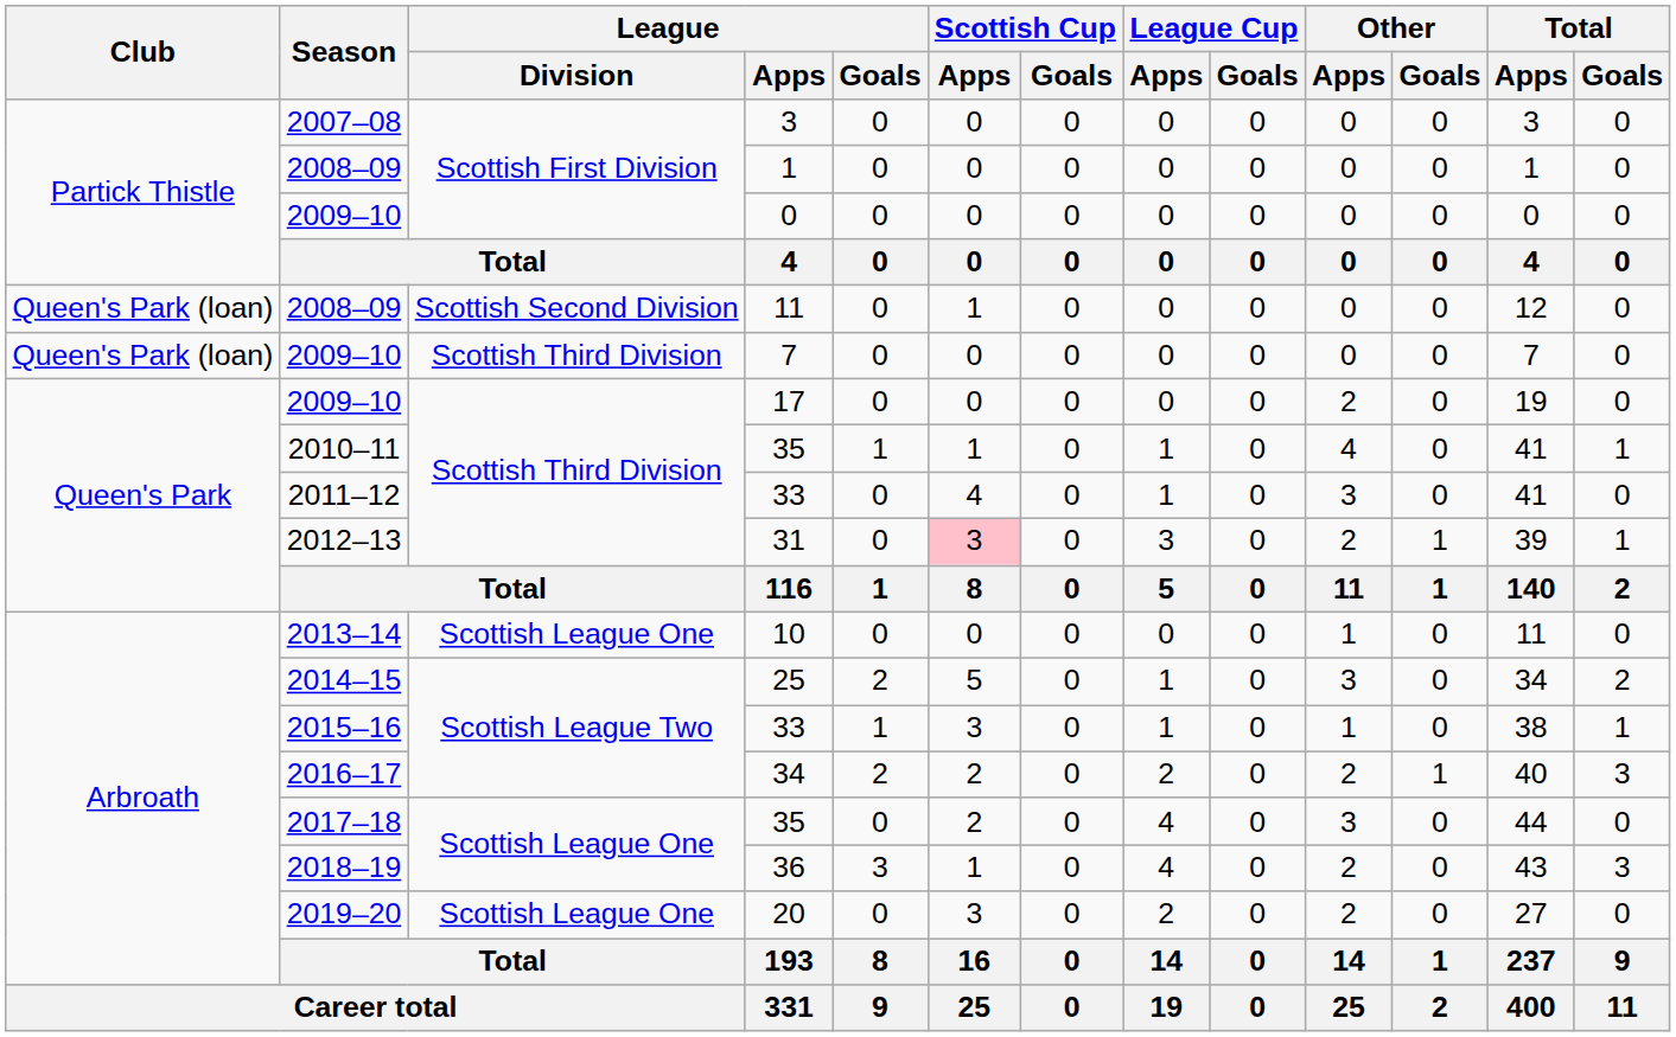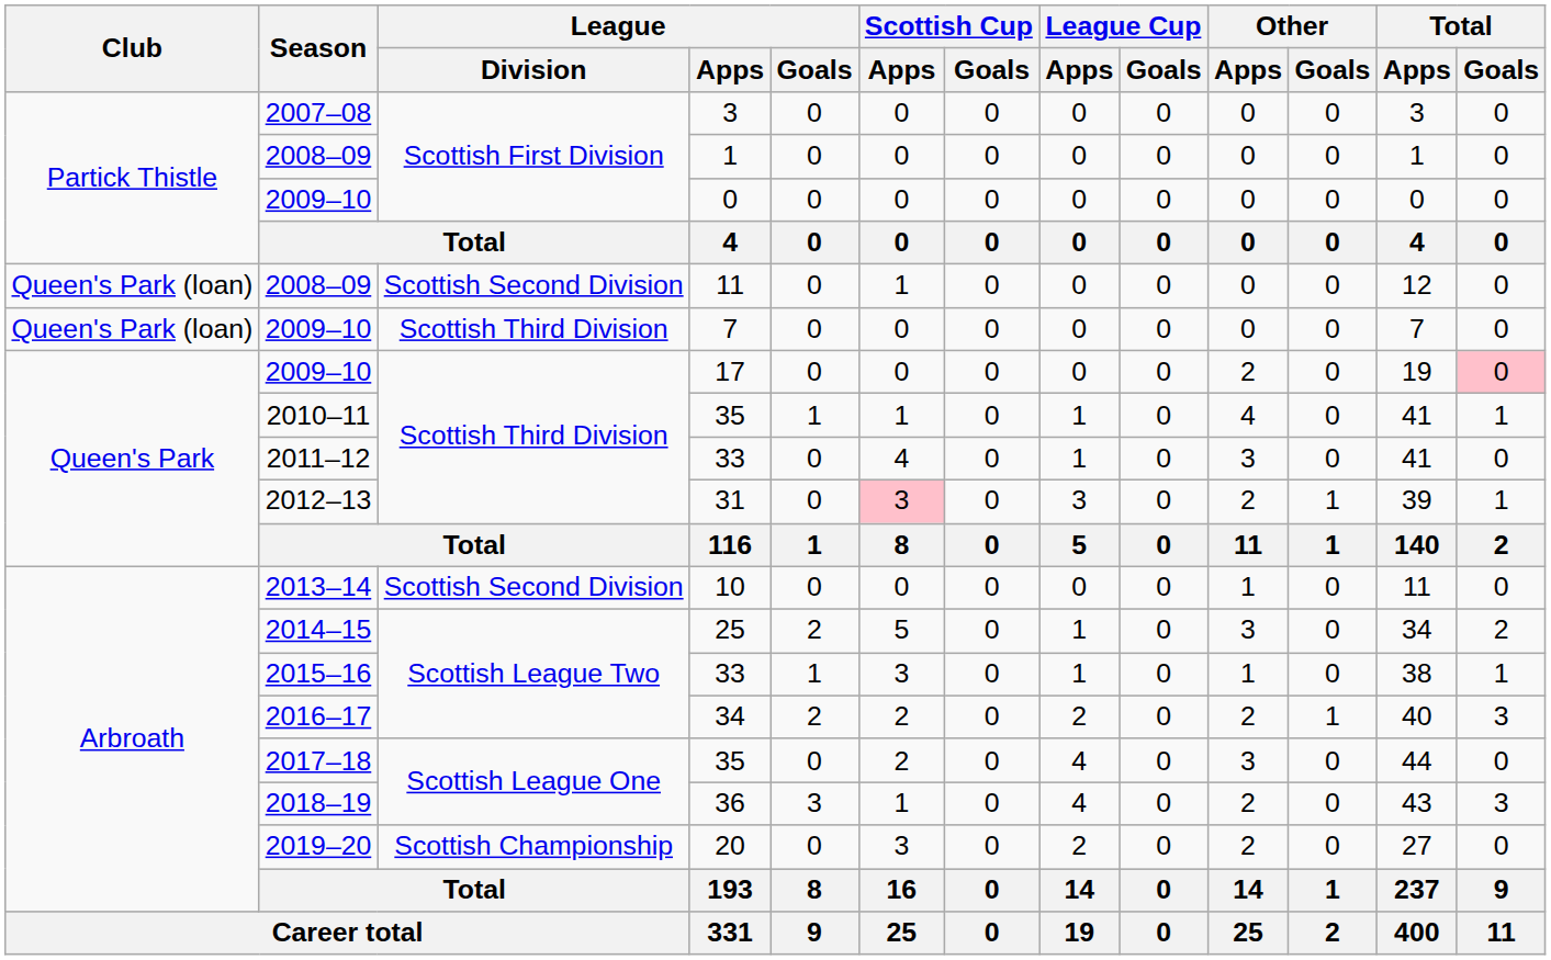 <table class="wikitable" style="text-align:center">
 <tr>
 <th rowspan="2">Club</th>
 <th rowspan="2">Season</th>
 <th colspan="3">League</th>
 <th colspan="2"><a href='#'>Scottish Cup</a></th>
 <th colspan="2"><a href='#'>League Cup</a></th>
 <th colspan="2">Other</th>
 <th colspan="2">Total</th>
 </tr>
 <tr>
 <th>Division</th>
 <th>Apps</th>
 <th>Goals</th>
 <th>Apps</th>
 <th>Goals</th>
 <th>Apps</th>
 <th>Goals</th>
 <th>Apps</th>
 <th>Goals</th>
 <th>Apps</th>
 <th>Goals</th>
 </tr>
 <tr>
 <td rowspan="4"><a href='#'>Partick Thistle</a></td>
 <td><a href='#'>2007–08</a></td>
 <td rowspan="3"><a href='#'>Scottish First Division</a></td>
 <td>3</td>
 <td>0</td>
 <td>0</td>
 <td>0</td>
 <td>0</td>
 <td>0</td>
 <td>0</td>
 <td>0</td>
 <td>3</td>
 <td>0</td>
 </tr>
 <tr>
 <td><a href='#'>2008–09</a></td>
 <td>1</td>
 <td>0</td>
 <td>0</td>
 <td>0</td>
 <td>0</td>
 <td>0</td>
 <td>0</td>
 <td>0</td>
 <td>1</td>
 <td>0</td>
 </tr>
 <tr>
 <td><a href='#'>2009–10</a></td>
 <td>0</td>
 <td>0</td>
 <td>0</td>
 <td>0</td>
 <td>0</td>
 <td>0</td>
 <td>0</td>
 <td>0</td>
 <td>0</td>
 <td>0</td>
 </tr>
 <tr>
 <th colspan="2">Total</th>
 <th>4</th>
 <th>0</th>
 <th>0</th>
 <th>0</th>
 <th>0</th>
 <th>0</th>
 <th>0</th>
 <th>0</th>
 <th>4</th>
 <th>0</th>
 </tr>
 <tr>
 <td><a href='#'>Queen's Park</a> (loan)</td>
 <td><a href='#'>2008–09</a></td>
 <td><a href='#'>Scottish Second Division</a></td>
 <td>11</td>
 <td>0</td>
 <td>1</td>
 <td>0</td>
 <td>0</td>
 <td>0</td>
 <td>0</td>
 <td>0</td>
 <td>12</td>
 <td>0</td>
 </tr>
 <tr>
 <td><a href='#'>Queen's Park</a> (loan)</td>
 <td><a href='#'>2009–10</a></td>
 <td><a href='#'>Scottish Third Division</a></td>
 <td>7</td>
 <td>0</td>
 <td>0</td>
 <td>0</td>
 <td>0</td>
 <td>0</td>
 <td>0</td>
 <td>0</td>
 <td>7</td>
 <td>0</td>
 </tr>
 <tr>
 <td rowspan=5><a href='#'>Queen's Park</a></td>
 <td><a href='#'>2009–10</a></td>
 <td rowspan=4><a href='#'>Scottish Third Division</a></td>
 <td>17</td>
 <td>0</td>
 <td>0</td>
 <td>0</td>
 <td>0</td>
 <td>0</td>
 <td>2</td>
 <td>0</td>
 <td>19</td>
-<td>0</td>
+<td style="background: pink;">0</td>
 </tr>
 <tr>
 <td>2010–11</td>
 <td>35</td>
 <td>1</td>
 <td>1</td>
 <td>0</td>
 <td>1</td>
 <td>0</td>
 <td>4</td>
 <td>0</td>
 <td>41</td>
 <td>1</td>
 </tr>
 <tr>
 <td>2011–12</td>
 <td>33</td>
 <td>0</td>
 <td>4</td>
 <td>0</td>
 <td>1</td>
 <td>0</td>
 <td>3</td>
 <td>0</td>
 <td>41</td>
 <td>0</td>
 </tr>
 <tr>
 <td>2012–13</td>
 <td>31</td>
 <td>0</td>
 <td style="background: pink;">3</td>
 <td>0</td>
 <td>3</td>
 <td>0</td>
 <td>2</td>
 <td>1</td>
 <td>39</td>
 <td>1</td>
 </tr>
 <tr>
 <th colspan="2">Total</th>
 <th>116</th>
 <th>1</th>
 <th>8</th>
 <th>0</th>
 <th>5</th>
 <th>0</th>
 <th>11</th>
 <th>1</th>
 <th>140</th>
 <th>2</th>
 </tr>
 <tr>
 <td rowspan="8"><a href='#'>Arbroath</a></td>
 <td><a href='#'>2013–14</a></td>
-<td><a href='#'>Scottish League One</a></td>
+<td><a href='#'>Scottish Second Division</a></td>
 <td>10</td>
 <td>0</td>
 <td>0</td>
 <td>0</td>
 <td>0</td>
 <td>0</td>
 <td>1</td>
 <td>0</td>
 <td>11</td>
 <td>0</td>
 </tr>
 <tr>
 <td><a href='#'>2014–15</a></td>
 <td rowspan="3"><a href='#'>Scottish League Two</a></td>
 <td>25</td>
 <td>2</td>
 <td>5</td>
 <td>0</td>
 <td>1</td>
 <td>0</td>
 <td>3</td>
 <td>0</td>
 <td>34</td>
 <td>2</td>
 </tr>
 <tr>
 <td><a href='#'>2015–16</a></td>
 <td>33</td>
 <td>1</td>
 <td>3</td>
 <td>0</td>
 <td>1</td>
 <td>0</td>
 <td>1</td>
 <td>0</td>
 <td>38</td>
 <td>1</td>
 </tr>
 <tr>
 <td><a href='#'>2016–17</a></td>
 <td>34</td>
 <td>2</td>
 <td>2</td>
 <td>0</td>
 <td>2</td>
 <td>0</td>
 <td>2</td>
 <td>1</td>
 <td>40</td>
 <td>3</td>
 </tr>
 <tr>
 <td><a href='#'>2017–18</a></td>
 <td rowspan=2><a href='#'>Scottish League One</a></td>
 <td>35</td>
 <td>0</td>
 <td>2</td>
 <td>0</td>
 <td>4</td>
 <td>0</td>
 <td>3</td>
 <td>0</td>
 <td>44</td>
 <td>0</td>
 </tr>
 <tr>
 <td><a href='#'>2018–19</a></td>
 <td>36</td>
 <td>3</td>
 <td>1</td>
 <td>0</td>
 <td>4</td>
 <td>0</td>
 <td>2</td>
 <td>0</td>
 <td>43</td>
 <td>3</td>
 </tr>
 <tr>
 <td><a href='#'>2019–20</a></td>
-<td><a href='#'>Scottish League One</a></td>
+<td><a href='#'>Scottish Championship</a></td>
 <td>20</td>
 <td>0</td>
 <td>3</td>
 <td>0</td>
 <td>2</td>
 <td>0</td>
 <td>2</td>
 <td>0</td>
 <td>27</td>
 <td>0</td>
 </tr>
 <tr>
 <th colspan="2">Total</th>
 <th>193</th>
 <th>8</th>
 <th>16</th>
 <th>0</th>
 <th>14</th>
 <th>0</th>
 <th>14</th>
 <th>1</th>
 <th>237</th>
 <th>9</th>
 </tr>
 <tr>
 <th colspan="3">Career total</th>
 <th>331</th>
 <th>9</th>
 <th>25</th>
 <th>0</th>
 <th>19</th>
 <th>0</th>
 <th>25</th>
 <th>2</th>
 <th>400</th>
 <th>11</th>
 </tr>
 </table>
